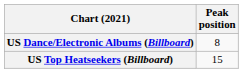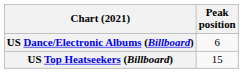 <table class="wikitable sortable plainrowheaders" style="text-align:center">
 <tr>
 <th scope="col">Chart (2021)</th>
 <th scope="col">Peak<br>position</th>
 </tr>
 <tr>
 <th scope="row">US <a href='#'>Dance/Electronic Albums</a> (<em><a href='#'>Billboard</a></em>)</th>
-<td>8</td>
+<td>6</td>
 </tr>
 <tr>
 <th scope="row">US <a href='#'>Top Heatseekers</a> (<em>Billboard</em>)</th>
 <td>15</td>
 </tr>
 </table>
